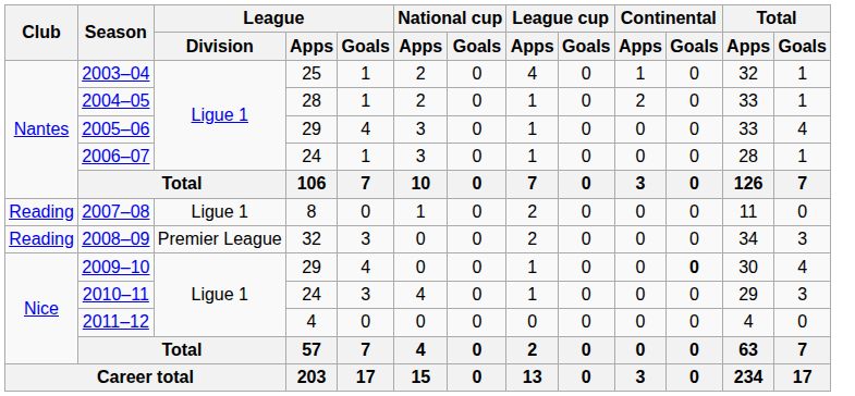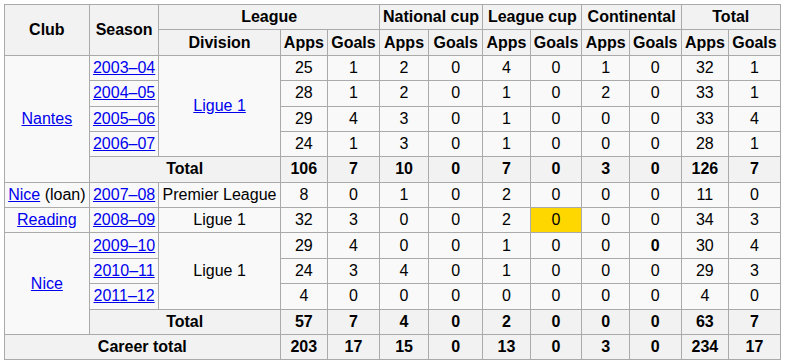 <table class="wikitable" style="text-align: center">
 <tr>
 <th rowspan="2">Club</th>
 <th rowspan="2">Season</th>
 <th colspan="3">League</th>
 <th colspan="2">National cup</th>
 <th colspan="2">League cup</th>
 <th colspan="2">Continental</th>
 <th colspan="2">Total</th>
 </tr>
 <tr>
 <th>Division</th>
 <th>Apps</th>
 <th>Goals</th>
 <th>Apps</th>
 <th>Goals</th>
 <th>Apps</th>
 <th>Goals</th>
 <th>Apps</th>
 <th>Goals</th>
 <th>Apps</th>
 <th>Goals</th>
 </tr>
 <tr>
 <td rowspan="5"><a href='#'>Nantes</a></td>
 <td><a href='#'>2003–04</a></td>
 <td rowspan="4"><a href='#'>Ligue 1</a></td>
 <td>25</td>
 <td>1</td>
 <td>2</td>
 <td>0</td>
 <td>4</td>
 <td>0</td>
 <td>1</td>
 <td>0</td>
 <td>32</td>
 <td>1</td>
 </tr>
 <tr>
 <td><a href='#'>2004–05</a></td>
 <td>28</td>
 <td>1</td>
 <td>2</td>
 <td>0</td>
 <td>1</td>
 <td>0</td>
 <td>2</td>
 <td>0</td>
 <td>33</td>
 <td>1</td>
 </tr>
 <tr>
 <td><a href='#'>2005–06</a></td>
 <td>29</td>
 <td>4</td>
 <td>3</td>
 <td>0</td>
 <td>1</td>
 <td>0</td>
 <td>0</td>
 <td>0</td>
 <td>33</td>
 <td>4</td>
 </tr>
 <tr>
 <td><a href='#'>2006–07</a></td>
 <td>24</td>
 <td>1</td>
 <td>3</td>
 <td>0</td>
 <td>1</td>
 <td>0</td>
 <td>0</td>
 <td>0</td>
 <td>28</td>
 <td>1</td>
 </tr>
 <tr>
 <th colspan="2">Total</th>
 <th>106</th>
 <th>7</th>
 <th>10</th>
 <th>0</th>
 <th>7</th>
 <th>0</th>
 <th>3</th>
 <th>0</th>
 <th>126</th>
 <th>7</th>
 </tr>
 <tr>
-<td><a href='#'>Reading</a></td>
+<td><a href='#'>Nice</a> (loan)</td>
 <td><a href='#'>2007–08</a></td>
-<td>Ligue 1</td>
+<td>Premier League</td>
 <td>8</td>
 <td>0</td>
 <td>1</td>
 <td>0</td>
 <td>2</td>
 <td>0</td>
 <td>0</td>
 <td>0</td>
 <td>11</td>
 <td>0</td>
 </tr>
 <tr>
 <td><a href='#'>Reading</a></td>
 <td><a href='#'>2008–09</a></td>
-<td>Premier League</td>
+<td>Ligue 1</td>
 <td>32</td>
 <td>3</td>
 <td>0</td>
 <td>0</td>
 <td>2</td>
-<td>0</td>
+<td style="background: gold;">0</td>
 <td>0</td>
 <td>0</td>
 <td>34</td>
 <td>3</td>
 </tr>
 <tr>
 <td rowspan="4"><a href='#'>Nice</a></td>
 <td><a href='#'>2009–10</a></td>
 <td rowspan="3">Ligue 1</td>
 <td>29</td>
 <td>4</td>
 <td>0</td>
 <td>0</td>
 <td>1</td>
 <td>0</td>
 <td>0</td>
 <td><strong>0</strong></td>
 <td>30</td>
 <td>4</td>
 </tr>
 <tr>
 <td><a href='#'>2010–11</a></td>
 <td>24</td>
 <td>3</td>
 <td>4</td>
 <td>0</td>
 <td>1</td>
 <td>0</td>
 <td>0</td>
 <td>0</td>
 <td>29</td>
 <td>3</td>
 </tr>
 <tr>
 <td><a href='#'>2011–12</a></td>
 <td>4</td>
 <td>0</td>
 <td>0</td>
 <td>0</td>
 <td>0</td>
 <td>0</td>
 <td>0</td>
 <td>0</td>
 <td>4</td>
 <td>0</td>
 </tr>
 <tr>
 <th colspan="2">Total</th>
 <th>57</th>
 <th>7</th>
 <th>4</th>
 <th>0</th>
 <th>2</th>
 <th>0</th>
 <th>0</th>
 <th>0</th>
 <th>63</th>
 <th>7</th>
 </tr>
 <tr>
 <th colspan="3">Career total</th>
 <th>203</th>
 <th>17</th>
 <th>15</th>
 <th>0</th>
 <th>13</th>
 <th>0</th>
 <th>3</th>
 <th>0</th>
 <th>234</th>
 <th>17</th>
 </tr>
 </table>
